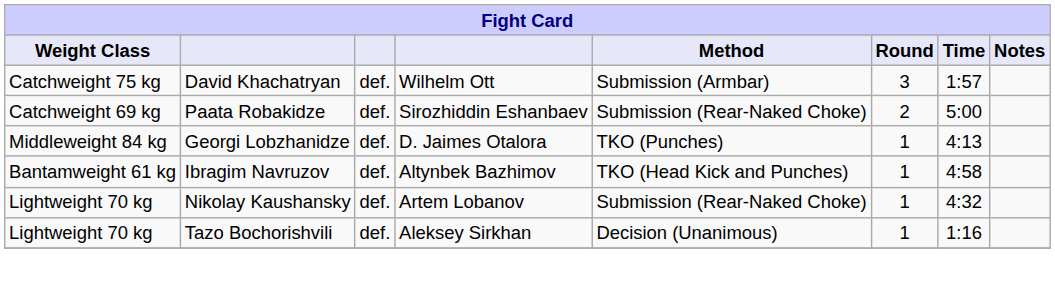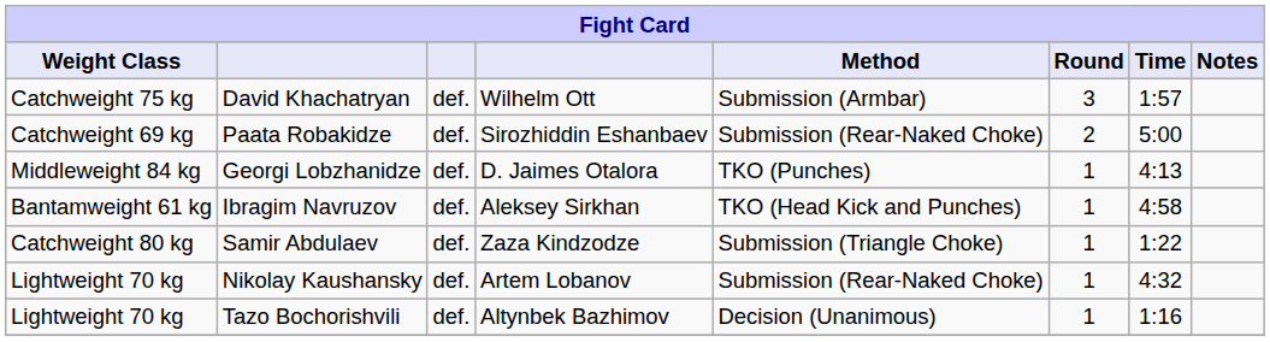 <table class="wikitable" style="font-size: 80%;">
 <tr>
 <th colspan="8" style="background-color: #ccf; color: #000080; text-align: center;"><strong>Fight Card</strong></th>
 </tr>
 <tr>
 <th colspan="1" style="background-color: #E6E8FA; color: #000000; text-align: center;">Weight Class</th>
 <th colspan="1" style="background-color: #E6E8FA; color: #000000; text-align: center;"></th>
 <th colspan="1" style="background-color: #E6E8FA; color: #000000; text-align: center;"></th>
 <th colspan="1" style="background-color: #E6E8FA; color: #000000; text-align: center;"></th>
 <th colspan="1" style="background-color: #E6E8FA; color: #000000; text-align: center;">Method</th>
 <th colspan="1" style="background-color: #E6E8FA; color: #000000; text-align: center;">Round</th>
 <th colspan="1" style="background-color: #E6E8FA; color: #000000; text-align: center;">Time</th>
 <th colspan="1" style="background-color: #E6E8FA; color: #000000; text-align: center;">Notes</th>
 </tr>
 <tr>
 <td>Catchweight 75 kg</td>
 <td> David Khachatryan</td>
 <td>def.</td>
 <td> Wilhelm Ott</td>
 <td>Submission (Armbar)</td>
 <td align=center>3</td>
 <td align=center>1:57</td>
 <td></td>
 </tr>
 <tr>
 <td>Catchweight 69 kg</td>
 <td> Paata Robakidze</td>
 <td>def.</td>
 <td> Sirozhiddin Eshanbaev</td>
 <td>Submission (Rear-Naked Choke)</td>
 <td align=center>2</td>
 <td align=center>5:00</td>
 <td></td>
 </tr>
 <tr>
 <td>Middleweight 84 kg</td>
 <td> Georgi Lobzhanidze</td>
 <td>def.</td>
 <td> D. Jaimes Otalora</td>
 <td>TKO (Punches)</td>
 <td align=center>1</td>
 <td align=center>4:13</td>
 <td></td>
 </tr>
 <tr>
 <td>Bantamweight 61 kg</td>
 <td> Ibragim Navruzov</td>
 <td>def.</td>
-<td> Altynbek Bazhimov</td>
+<td> Aleksey Sirkhan</td>
 <td>TKO (Head Kick and Punches)</td>
 <td align=center>1</td>
 <td align=center>4:58</td>
+<td></td>
+</tr>
+<tr>
+<td>Catchweight 80 kg</td>
+<td> Samir Abdulaev</td>
+<td>def.</td>
+<td> Zaza Kindzodze</td>
+<td>Submission (Triangle Choke)</td>
+<td align=center>1</td>
+<td align=center>1:22</td>
 <td></td>
 </tr>
 <tr>
 <td>Lightweight 70 kg</td>
 <td> Nikolay Kaushansky</td>
 <td>def.</td>
 <td> Artem Lobanov</td>
 <td>Submission (Rear-Naked Choke)</td>
 <td align=center>1</td>
 <td align=center>4:32</td>
 <td></td>
 </tr>
 <tr>
 <td>Lightweight 70 kg</td>
 <td> Tazo Bochorishvili</td>
 <td>def.</td>
-<td> Aleksey Sirkhan</td>
+<td> Altynbek Bazhimov</td>
 <td>Decision (Unanimous)</td>
 <td align=center>1</td>
 <td align=center>1:16</td>
 <td></td>
 </tr>
 <tr>
 </tr>
 </table>
